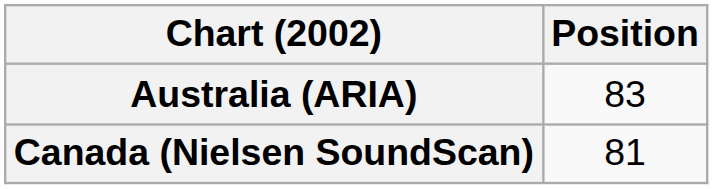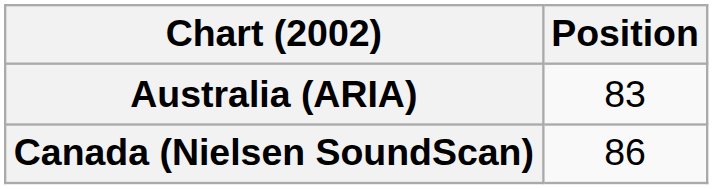 <table class="wikitable plainrowheaders" style="text-align:center">
 <tr>
 <th>Chart (2002)</th>
 <th>Position</th>
 </tr>
 <tr>
 <th scope="row">Australia (ARIA)</th>
 <td>83</td>
 </tr>
 <tr>
 <th scope="row">Canada (Nielsen SoundScan)</th>
-<td>81</td>
+<td>86</td>
 </tr>
 </table>
